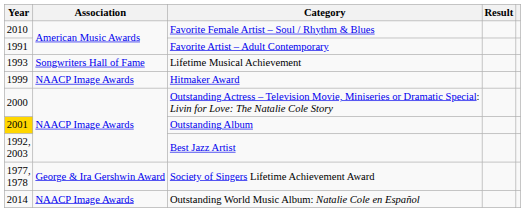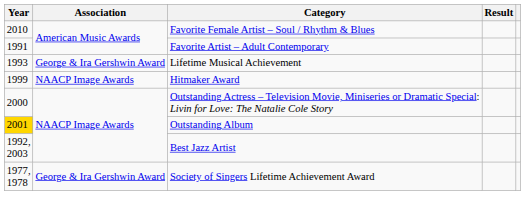 <table class="wikitable plainrowheaders">
 <tr>
 <th>Year</th>
 <th>Association</th>
 <th>Category</th>
 <th>Result</th>
 <th class="unsortable"></th>
 </tr>
 <tr>
 <td>2010</td>
 <td rowspan="2"><a href='#'>American Music Awards</a></td>
 <td><a href='#'>Favorite Female Artist – Soul / Rhythm & Blues</a></td>
 <td></td>
 <td></td>
 </tr>
 <tr>
 <td>1991</td>
 <td><a href='#'>Favorite Artist – Adult Contemporary</a></td>
 <td></td>
 <td></td>
 </tr>
 <tr>
 <td>1993</td>
-<td><a href='#'>Songwriters Hall of Fame</a></td>
+<td><a href='#'>George & Ira Gershwin Award</a></td>
 <td>Lifetime Musical Achievement</td>
 <td></td>
 <td></td>
 </tr>
 <tr>
 <td>1999</td>
 <td><a href='#'>NAACP Image Awards</a></td>
 <td><a href='#'>Hitmaker Award</a></td>
 <td></td>
 <td></td>
 </tr>
 <tr>
 <td>2000</td>
 <td rowspan="3"><a href='#'>NAACP Image Awards</a></td>
 <td><a href='#'>Outstanding Actress – Television Movie, Miniseries or Dramatic Special</a>: <br><em>Livin for Love: The Natalie Cole Story</em></td>
 <td></td>
 <td></td>
 </tr>
 <tr>
 <td style="background: gold;">2001</td>
 <td><a href='#'>Outstanding Album</a></td>
 <td></td>
 <td></td>
 </tr>
 <tr>
 <td>1992,<br>2003</td>
 <td><a href='#'>Best Jazz Artist</a></td>
 <td></td>
 <td><br></td>
 </tr>
 <tr>
 <td>1977,<br>1978</td>
 <td><a href='#'>George & Ira Gershwin Award</a></td>
 <td><a href='#'>Society of Singers</a> Lifetime Achievement Award</td>
 <td></td>
 <td></td>
 </tr>
-<tr>
-<td>2014</td>
-<td><a href='#'>NAACP Image Awards</a></td>
-<td>Outstanding World Music Album: <em>Natalie Cole en Español</em></td>
-<td></td>
-<td></td>
-</tr>
 </table>
